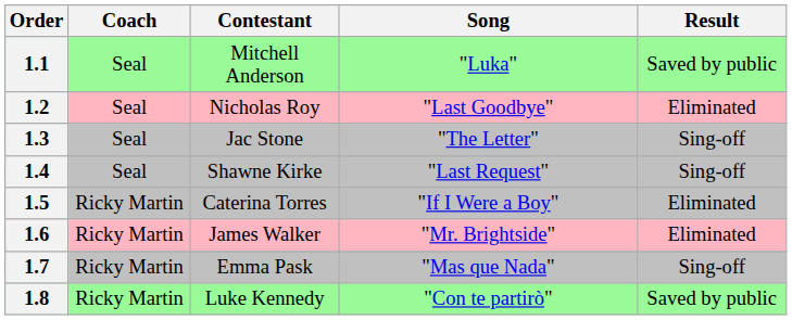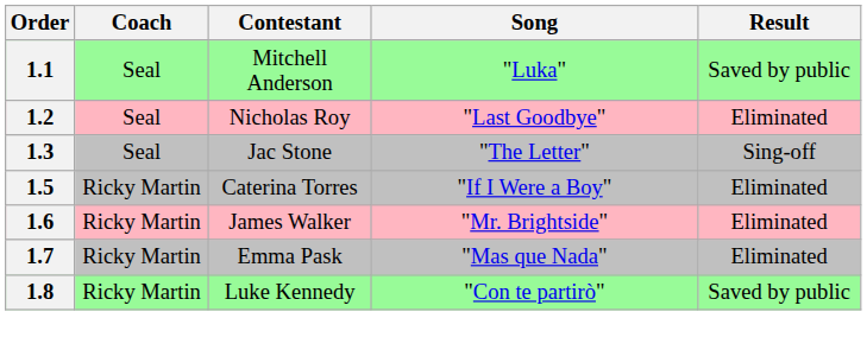 <table class="wikitable plainrowheaders sortable" style="text-align: center; width: auto;">
 <tr>
 <th scope="col" style="width:36px;">Order</th>
 <th scope="col" style="width:90px;">Coach</th>
 <th scope="col" style="width:110px;">Contestant</th>
 <th scope="col" style="width:230px;">Song</th>
 <th scope="col" style="width:110px;">Result</th>
 </tr>
 <tr style="background:palegreen">
 <th scope="row">1.1</th>
 <td>Seal</td>
 <td>Mitchell Anderson</td>
 <td>"<a href='#'>Luka</a>"</td>
 <td>Saved by public</td>
 </tr>
 <tr style="background:lightpink">
 <th scope="row">1.2</th>
 <td>Seal</td>
 <td>Nicholas Roy</td>
 <td>"<a href='#'>Last Goodbye</a>"</td>
 <td>Eliminated</td>
 </tr>
 <tr style="background:silver;">
 <th scope="row">1.3</th>
 <td>Seal</td>
 <td>Jac Stone</td>
 <td>"<a href='#'>The Letter</a>"</td>
 <td>Sing-off</td>
 </tr>
 <tr style="background:silver;">
-<th scope="row">1.4</th>
-<td>Seal</td>
-<td>Shawne Kirke</td>
-<td>"<a href='#'>Last Request</a>"</td>
-<td>Sing-off</td>
-</tr>
-<tr style="background:silver;">
 <th scope="row">1.5</th>
 <td>Ricky Martin</td>
 <td>Caterina Torres</td>
 <td>"<a href='#'>If I Were a Boy</a>"</td>
 <td>Eliminated</td>
 </tr>
 <tr style="background:lightpink">
 <th scope="row">1.6</th>
 <td>Ricky Martin</td>
 <td>James Walker</td>
 <td>"<a href='#'>Mr. Brightside</a>"</td>
 <td>Eliminated</td>
 </tr>
 <tr style="background:silver;">
 <th scope="row">1.7</th>
 <td>Ricky Martin</td>
 <td>Emma Pask</td>
 <td>"<a href='#'>Mas que Nada</a>"</td>
-<td>Sing-off</td>
+<td>Eliminated</td>
 </tr>
 <tr style="background:palegreen">
 <th scope="row">1.8</th>
 <td>Ricky Martin</td>
 <td>Luke Kennedy</td>
 <td>"<a href='#'>Con te partirò</a>"</td>
 <td>Saved by public</td>
 </tr>
 </table>
